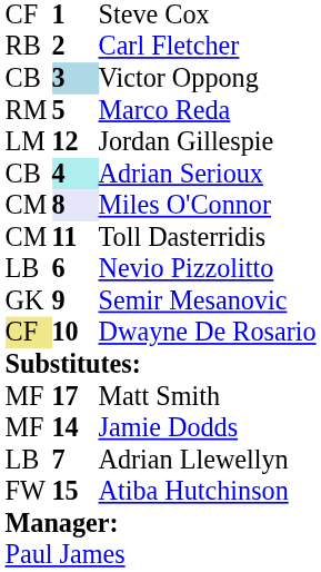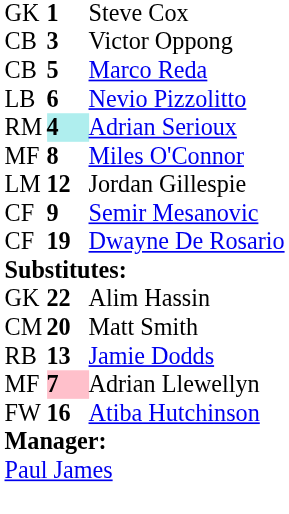 <table cellspacing="0" cellpadding="0" style="font-size:90%; margin:auto;">
 <tr>
 <th width=25></th>
 <th width=25></th>
 </tr>
 <tr>
-<td>CF</td>
+<td>GK</td>
 <td><strong>1</strong></td>
 <td>Steve Cox</td>
 </tr>
 <tr>
-<td>RB</td>
-<td><strong>2</strong></td>
-<td> <a href='#'>Carl Fletcher</a></td>
+<td>CB</td>
+<td><strong>3</strong></td>
+<td> Victor Oppong</td>
+</tr>
+<tr>
+<td>CB</td>
+<td><strong>5</strong></td>
+<td> <a href='#'>Marco Reda</a></td>
+</tr>
+<tr>
+<td>LB</td>
+<td><strong>6</strong></td>
+<td> <a href='#'>Nevio Pizzolitto</a></td>
 <td></td>
 <td></td>
 </tr>
 <tr>
-<td>CB</td>
-<td style="background: lightblue;"><strong>3</strong></td>
-<td> Victor Oppong</td>
+<td>RM</td>
+<td style="background: paleturquoise;"><strong>4</strong></td>
+<td> <a href='#'>Adrian Serioux</a></td>
+<td></td>
+<td></td>
 </tr>
 <tr>
-<td>RM</td>
-<td><strong>5</strong></td>
-<td> <a href='#'>Marco Reda</a></td>
+<td>MF</td>
+<td><strong>8</strong></td>
+<td> <a href='#'>Miles O'Connor</a></td>
+<td></td>
+<td></td>
 </tr>
 <tr>
 <td>LM</td>
 <td><strong>12</strong></td>
 <td>Jordan Gillespie</td>
 <td></td>
 <td></td>
 </tr>
 <tr>
-<td>CB</td>
-<td style="background: paleturquoise;"><strong>4</strong></td>
-<td> <a href='#'>Adrian Serioux</a></td>
-<td></td>
-<td></td>
-</tr>
-<tr>
-<td>CM</td>
-<td style="background: lavender;"><strong>8</strong></td>
-<td> <a href='#'>Miles O'Connor</a></td>
-<td></td>
-<td></td>
-</tr>
-<tr>
-<td>CM</td>
-<td><strong>11</strong></td>
-<td>Toll Dasterridis</td>
-<td></td>
-<td></td>
-</tr>
-<tr>
-<td>LB</td>
-<td><strong>6</strong></td>
-<td> <a href='#'>Nevio Pizzolitto</a></td>
-<td></td>
-<td></td>
-</tr>
-<tr>
-<td>GK</td>
+<td>CF</td>
 <td><strong>9</strong></td>
 <td> <a href='#'>Semir Mesanovic</a></td>
 <td></td>
 <td></td>
 </tr>
 <tr>
-<td style="background: khaki;">CF</td>
-<td><strong>10</strong></td>
+<td>CF</td>
+<td><strong>19</strong></td>
 <td> <a href='#'>Dwayne De Rosario</a></td>
 <td></td>
 <td></td>
 </tr>
 <tr>
 <td colspan=3><strong>Substitutes:</strong></td>
 </tr>
 <tr>
-<td>MF</td>
-<td><strong>17</strong></td>
+<td>GK</td>
+<td><strong>22</strong></td>
+<td>Alim Hassin</td>
+<td></td>
+<td></td>
+</tr>
+<tr>
+<td>CM</td>
+<td><strong>20</strong></td>
 <td> Matt Smith</td>
 <td></td>
 <td></td>
 </tr>
 <tr>
-<td>MF</td>
-<td><strong>14</strong></td>
+<td>RB</td>
+<td><strong>13</strong></td>
 <td> <a href='#'>Jamie Dodds</a></td>
 <td></td>
 <td></td>
 </tr>
 <tr>
-<td>LB</td>
-<td><strong>7</strong></td>
+<td>MF</td>
+<td style="background: pink;"><strong>7</strong></td>
 <td> Adrian Llewellyn</td>
 <td></td>
 <td></td>
 </tr>
 <tr>
 <td>FW</td>
-<td><strong>15</strong></td>
+<td><strong>16</strong></td>
 <td> <a href='#'>Atiba Hutchinson</a></td>
 <td></td>
 <td></td>
 </tr>
 <tr>
 <td colspan=3><strong>Manager:</strong></td>
 </tr>
 <tr>
 <td colspan=4> <a href='#'>Paul James</a></td>
 </tr>
 </table>
